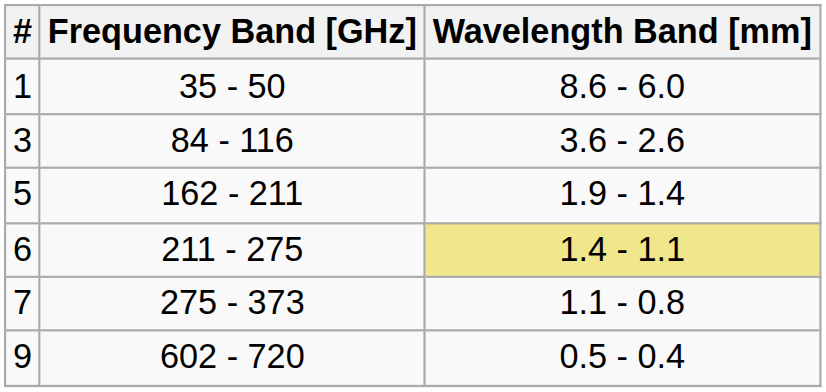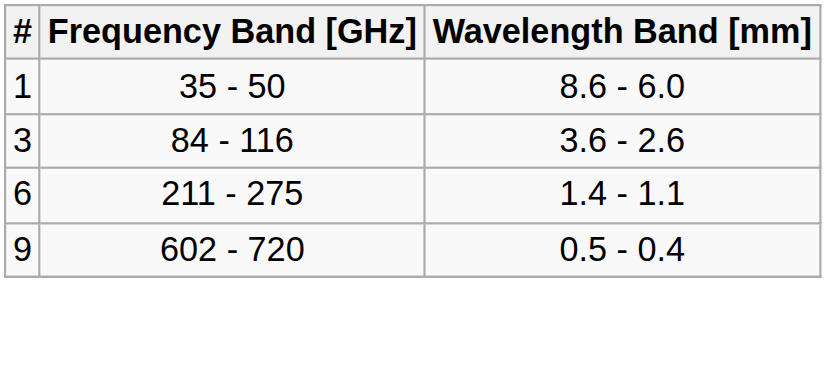 <table class="wikitable">
 <tr>
 <th>#</th>
 <th>Frequency Band [GHz]</th>
 <th>Wavelength Band [mm]</th>
 </tr>
 <tr>
 <td>1</td>
 <td align="center">35 - 50</td>
 <td align="center">8.6 - 6.0</td>
 </tr>
 <tr>
 <td>3</td>
 <td align="center">84 - 116</td>
 <td align="center">3.6 - 2.6</td>
 </tr>
 <tr>
-<td>5</td>
-<td align="center">162 - 211</td>
-<td align="center">1.9 - 1.4</td>
-</tr>
-<tr>
 <td>6</td>
 <td align="center">211 - 275</td>
-<td align="center" style="background: khaki;">1.4 - 1.1</td>
-</tr>
-<tr>
-<td>7</td>
-<td align="center">275 - 373</td>
-<td align="center">1.1 - 0.8</td>
+<td align="center">1.4 - 1.1</td>
 </tr>
 <tr>
 <td>9</td>
 <td align="center">602 - 720</td>
 <td align="center">0.5 - 0.4</td>
 </tr>
 <tr>
 </tr>
 </table>
